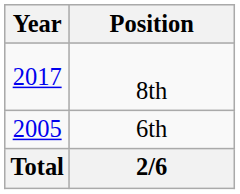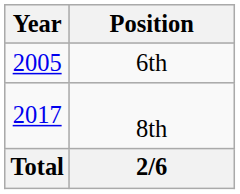 <table class="wikitable" style="text-align: center;">
 <tr>
 <th>Year</th>
 <th width="100">Position</th>
 </tr>
 <tr>
+<td> <a href='#'>2005</a></td>
+<td>6th</td>
+</tr>
+<tr>
 <td> <a href='#'>2017</a></td>
 <td><br>8th</td>
-</tr>
-<tr>
-<td> <a href='#'>2005</a></td>
-<td>6th</td>
 </tr>
 <tr>
 <th>Total</th>
 <th>2/6</th>
 </tr>
 </table>
